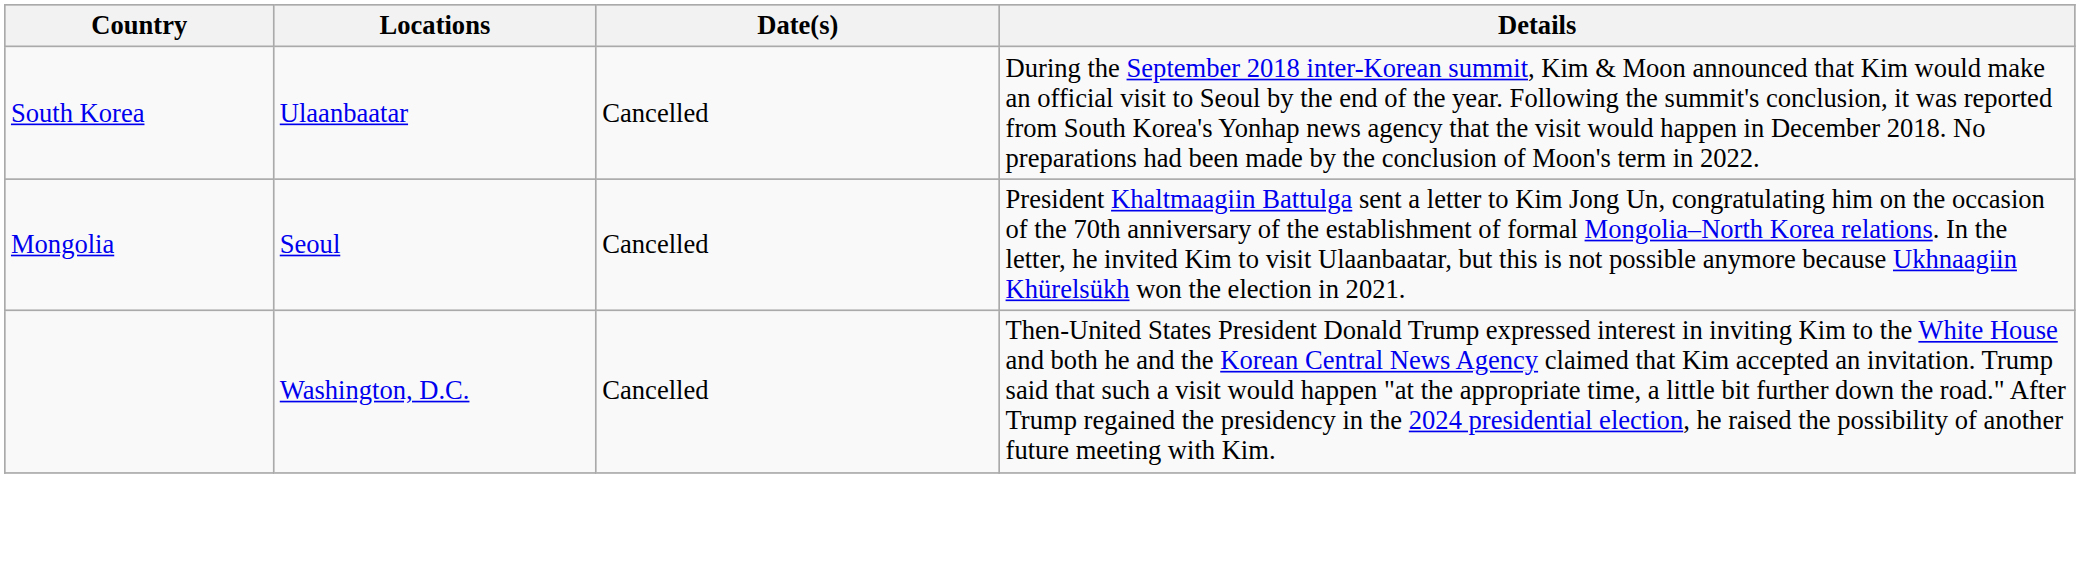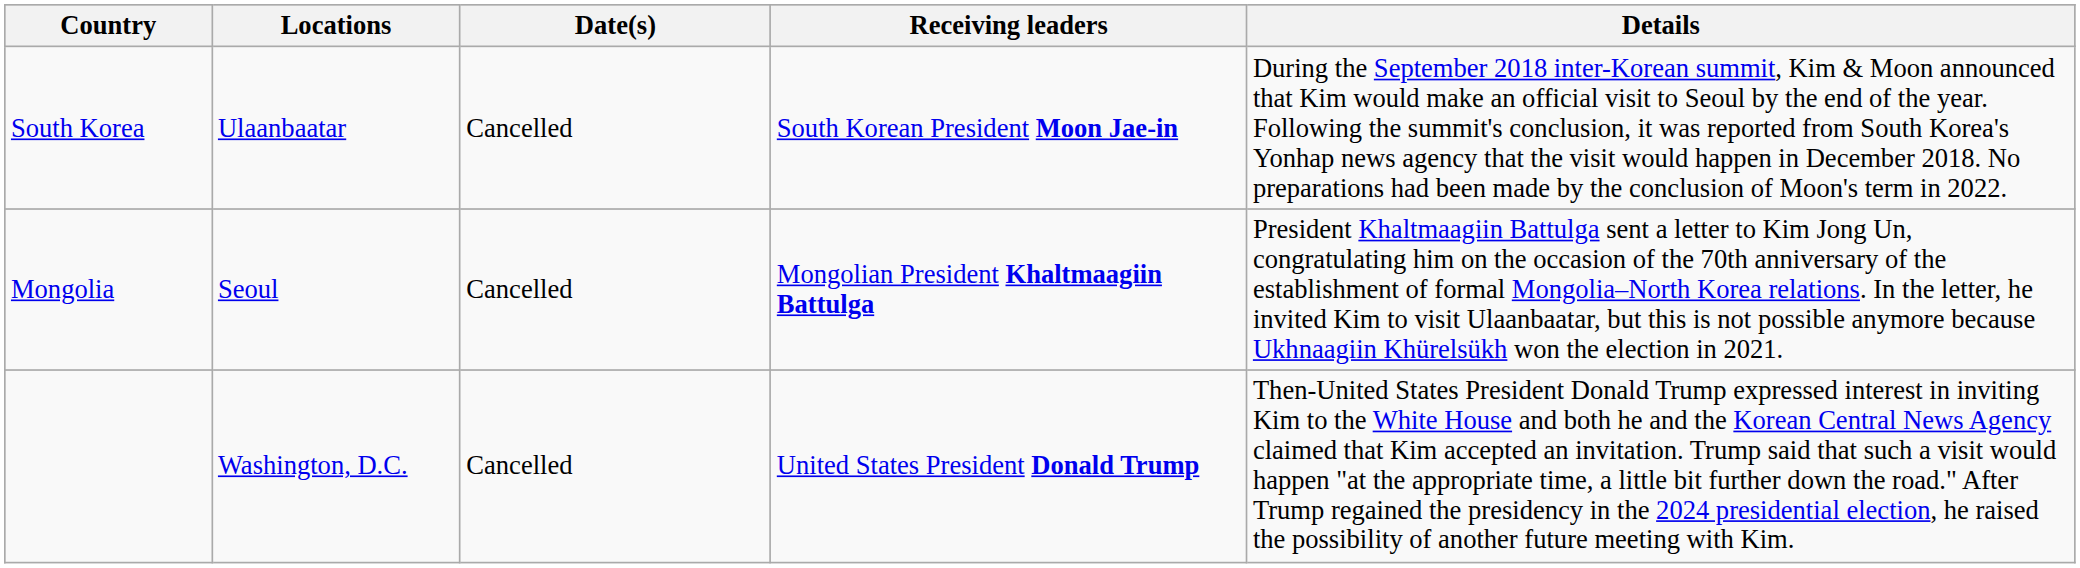 <table class="wikitable">
 <tr>
 <th style="width: 10%;">Country</th>
 <th style="width: 12%;">Locations</th>
 <th style="width: 15%;">Date(s)</th>
+<th style="width: 23%;">Receiving leaders</th>
 <th style="width: 40%;">Details</th>
 </tr>
 <tr>
 <td> <a href='#'>South Korea</a></td>
 <td><a href='#'>Ulaanbaatar</a></td>
 <td>Cancelled</td>
+<td> <a href='#'>South Korean President</a> <strong><a href='#'>Moon Jae-in</a></strong></td>
 <td>During the <a href='#'>September 2018 inter-Korean summit</a>, Kim & Moon announced that Kim would make an official visit to Seoul by the end of the year. Following the summit's conclusion, it was reported from South Korea's Yonhap news agency that the visit would happen in December 2018. No preparations had been made by the conclusion of Moon's term in 2022.</td>
 </tr>
 <tr>
 <td> <a href='#'>Mongolia</a></td>
 <td><a href='#'>Seoul</a></td>
 <td>Cancelled</td>
+<td> <a href='#'>Mongolian President</a> <strong><a href='#'>Khaltmaagiin Battulga</a></strong></td>
 <td>President <a href='#'>Khaltmaagiin Battulga</a> sent a letter to Kim Jong Un, congratulating him on the occasion of the 70th anniversary of the establishment of formal <a href='#'>Mongolia–North Korea relations</a>. In the letter, he invited Kim to visit Ulaanbaatar, but this is not possible anymore because <a href='#'>Ukhnaagiin Khürelsükh</a> won the election in 2021.</td>
 </tr>
 <tr>
 <td></td>
 <td><a href='#'>Washington, D.C.</a></td>
 <td>Cancelled</td>
+<td> <a href='#'>United States President</a> <strong><a href='#'>Donald Trump</a></strong></td>
 <td>Then-United States President Donald Trump expressed interest in inviting Kim to the <a href='#'>White House</a> and both he and the <a href='#'>Korean Central News Agency</a> claimed that Kim accepted an invitation. Trump said that such a visit would happen "at the appropriate time, a little bit further down the road." After Trump regained the presidency in the <a href='#'>2024 presidential election</a>, he raised the possibility of another future meeting with Kim.</td>
 </tr>
 </table>
